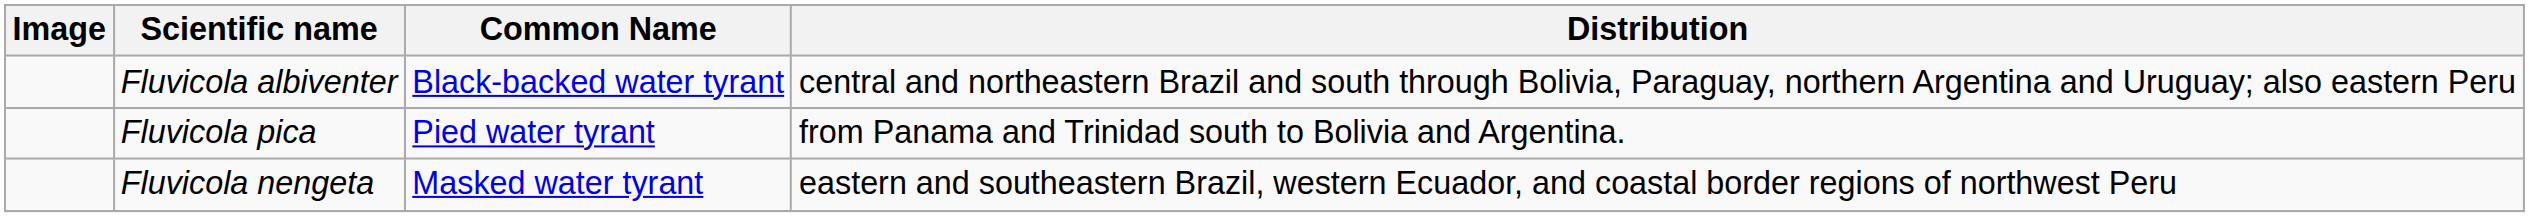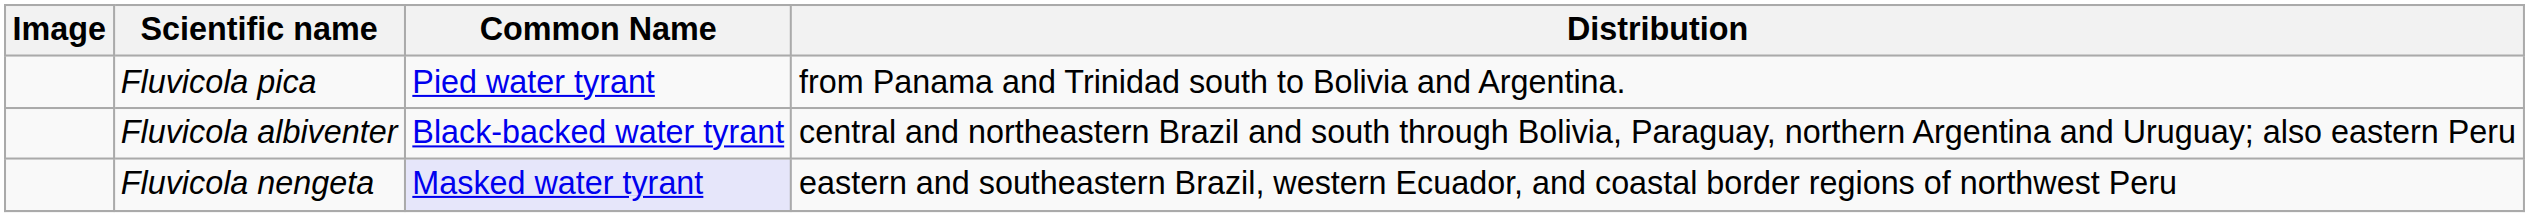 <table class="wikitable">
 <tr>
 <th>Image</th>
 <th>Scientific name</th>
 <th>Common Name</th>
 <th>Distribution</th>
 </tr>
 <tr>
 <td></td>
+<td><em>Fluvicola pica</em></td>
+<td><a href='#'>Pied water tyrant</a></td>
+<td>from Panama and Trinidad south to Bolivia and Argentina.</td>
+</tr>
+<tr>
+<td></td>
 <td><em>Fluvicola albiventer</em></td>
 <td><a href='#'>Black-backed water tyrant</a></td>
 <td>central and northeastern Brazil and south through Bolivia, Paraguay, northern Argentina and Uruguay; also eastern Peru</td>
 </tr>
 <tr>
 <td></td>
-<td><em>Fluvicola pica</em></td>
-<td><a href='#'>Pied water tyrant</a></td>
-<td>from Panama and Trinidad south to Bolivia and Argentina.</td>
-</tr>
-<tr>
-<td></td>
 <td><em>Fluvicola nengeta</em></td>
-<td><a href='#'>Masked water tyrant</a></td>
+<td style="background: lavender;"><a href='#'>Masked water tyrant</a></td>
 <td>eastern and southeastern Brazil, western Ecuador, and coastal border regions of northwest Peru</td>
 </tr>
 <tr>
 </tr>
 </table>
